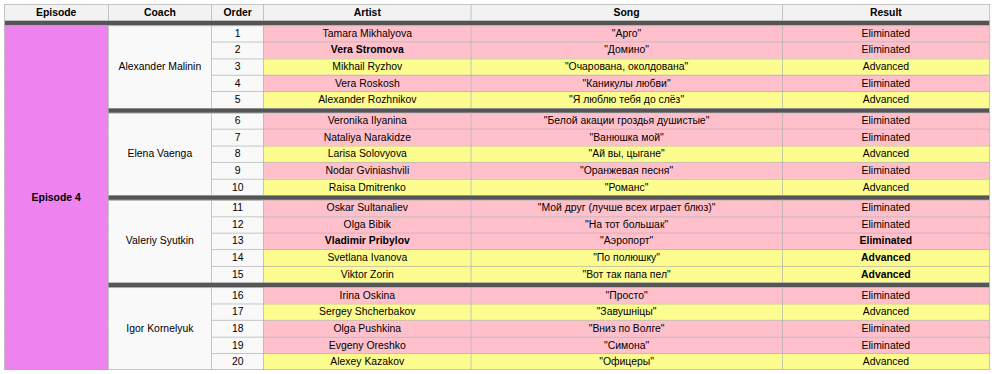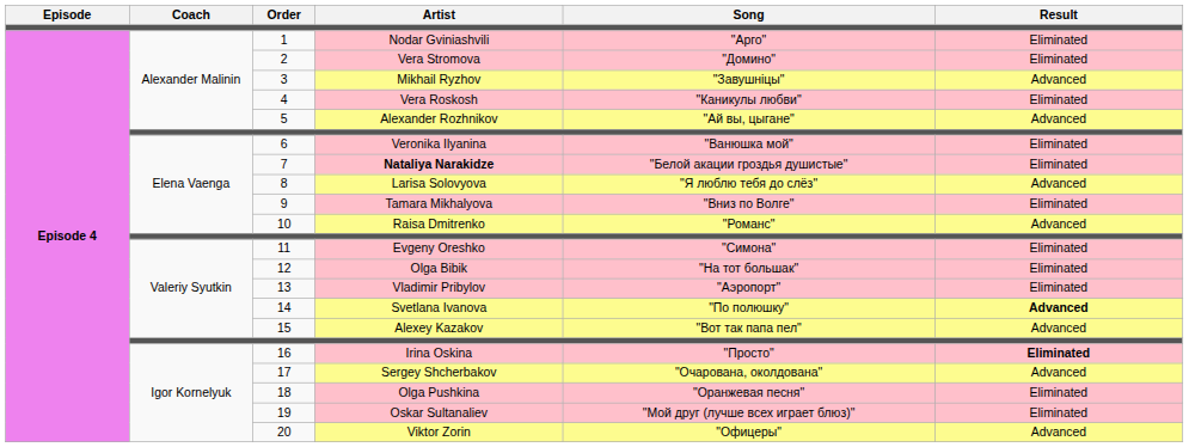 <table class="wikitable" style="text-align: center; width:120%;">
 <tr>
 <th style="width:10%;">Episode</th>
 <th style="width:10%;">Coach</th>
 <th style="width:05%;">Order</th>
 <th style="width:20%;">Artist</th>
 <th style="width:30%;">Song</th>
 <th style="width:20%;">Result</th>
 </tr>
 <tr>
 <td colspan="6" style="background:#555;"></td>
 </tr>
 <tr>
 <th rowspan=23 style="background:#EE82EE; width:06%;">Episode 4<br><small> </small></th>
 <td rowspan=5>Alexander Malinin</td>
 <td>1</td>
-<td style="background:pink;">Tamara Mikhalyova</td>
+<td style="background:pink;">Nodar Gviniashvili</td>
 <td style="background:pink;">"Арго"</td>
 <td style="background:pink;">Eliminated</td>
 </tr>
 <tr>
 <td>2</td>
-<td style="background:pink;"><strong>Vera Stromova</strong></td>
+<td style="background:pink;">Vera Stromova</td>
 <td style="background:pink;">"Домино"</td>
 <td style="background:pink;">Eliminated</td>
 </tr>
 <tr>
 <td>3</td>
 <td style="background:#fdfc8f;">Mikhail Ryzhov</td>
-<td style="background:#fdfc8f;">"Очарована, околдована"</td>
+<td style="background:#fdfc8f;">"Завушнiцы"</td>
 <td style="background:#fdfc8f;">Advanced</td>
 </tr>
 <tr>
 <td>4</td>
 <td style="background:pink;">Vera Roskosh</td>
 <td style="background:pink;">"Каникулы любви"</td>
 <td style="background:pink;">Eliminated</td>
 </tr>
 <tr>
 <td>5</td>
 <td style="background:#fdfc8f;">Alexander Rozhnikov</td>
-<td style="background:#fdfc8f;">"Я люблю тебя до слёз"</td>
+<td style="background:#fdfc8f;">"Ай вы, цыгане"</td>
 <td style="background:#fdfc8f;">Advanced</td>
 </tr>
 <tr>
 <td colspan=6 style="background:#555555;"></td>
 </tr>
 <tr>
 <td rowspan=5>Elena Vaenga</td>
 <td>6</td>
 <td style="background:pink;">Veronika Ilyanina</td>
-<td style="background:pink;">"Белой акации гроздья душистые"</td>
+<td style="background:pink;">"Ванюшка мой"</td>
 <td style="background:pink;">Eliminated</td>
 </tr>
 <tr>
 <td>7</td>
-<td style="background:pink;">Nataliya Narakidze</td>
-<td style="background:pink;">"Ванюшка мой"</td>
+<td style="background:pink;"><strong>Nataliya Narakidze</strong></td>
+<td style="background:pink;">"Белой акации гроздья душистые"</td>
 <td style="background:pink;">Eliminated</td>
 </tr>
 <tr>
 <td>8</td>
 <td style="background:#fdfc8f;">Larisa Solovyova</td>
-<td style="background:#fdfc8f;">"Ай вы, цыгане"</td>
+<td style="background:#fdfc8f;">"Я люблю тебя до слёз"</td>
 <td style="background:#fdfc8f;">Advanced</td>
 </tr>
 <tr>
 <td>9</td>
-<td style="background:pink;">Nodar Gviniashvili</td>
-<td style="background:pink;">"Оранжевая песня"</td>
+<td style="background:pink;">Tamara Mikhalyova</td>
+<td style="background:pink;">"Вниз по Волге"</td>
 <td style="background:pink;">Eliminated</td>
 </tr>
 <tr>
 <td>10</td>
 <td style="background:#fdfc8f;">Raisa Dmitrenko</td>
 <td style="background:#fdfc8f;">"Романс"</td>
 <td style="background:#fdfc8f;">Advanced</td>
 </tr>
 <tr>
 <td colspan=6 style="background:#555555;"></td>
 </tr>
 <tr>
 <td rowspan=5>Valeriy Syutkin</td>
 <td>11</td>
-<td style="background:pink;">Oskar Sultanaliev</td>
-<td style="background:pink;">"Мой друг (лучше всех играет блюз)"</td>
+<td style="background:pink;">Evgeny Oreshko</td>
+<td style="background:pink;">"Симона"</td>
 <td style="background:pink;">Eliminated</td>
 </tr>
 <tr>
 <td>12</td>
 <td style="background:pink;">Olga Bibik</td>
 <td style="background:pink;">"На тот большак"</td>
 <td style="background:pink;">Eliminated</td>
 </tr>
 <tr>
 <td>13</td>
-<td style="background:pink;"><strong>Vladimir Pribylov</strong></td>
+<td style="background:pink;">Vladimir Pribylov</td>
 <td style="background:pink;">"Аэропорт"</td>
-<td style="background:pink;"><strong>Eliminated</strong></td>
+<td style="background:pink;">Eliminated</td>
 </tr>
 <tr>
 <td>14</td>
 <td style="background:#fdfc8f;">Svetlana Ivanova</td>
 <td style="background:#fdfc8f;">"По полюшку"</td>
 <td style="background:#fdfc8f;"><strong>Advanced</strong></td>
 </tr>
 <tr>
 <td>15</td>
-<td style="background:#fdfc8f;">Viktor Zorin</td>
+<td style="background:#fdfc8f;">Alexey Kazakov</td>
 <td style="background:#fdfc8f;">"Вот так папа пел"</td>
-<td style="background:#fdfc8f;"><strong>Advanced</strong></td>
+<td style="background:#fdfc8f;">Advanced</td>
 </tr>
 <tr>
 <td colspan=6 style="background:#555555;"></td>
 </tr>
 <tr>
 <td rowspan=5>Igor Kornelyuk</td>
 <td>16</td>
 <td style="background:pink;">Irina Oskina</td>
 <td style="background:pink;">"Просто"</td>
-<td style="background:pink;">Eliminated</td>
+<td style="background:pink;"><strong>Eliminated</strong></td>
 </tr>
 <tr>
 <td>17</td>
 <td style="background:#fdfc8f;">Sergey Shcherbakov</td>
-<td style="background:#fdfc8f;">"Завушнiцы"</td>
+<td style="background:#fdfc8f;">"Очарована, околдована"</td>
 <td style="background:#fdfc8f;">Advanced</td>
 </tr>
 <tr>
 <td>18</td>
 <td style="background:pink;">Olga Pushkina</td>
-<td style="background:pink;">"Вниз по Волге"</td>
+<td style="background:pink;">"Оранжевая песня"</td>
 <td style="background:pink;">Eliminated</td>
 </tr>
 <tr>
 <td>19</td>
-<td style="background:pink;">Evgeny Oreshko</td>
-<td style="background:pink;">"Симона"</td>
+<td style="background:pink;">Oskar Sultanaliev</td>
+<td style="background:pink;">"Мой друг (лучше всех играет блюз)"</td>
 <td style="background:pink;">Eliminated</td>
 </tr>
 <tr>
 <td>20</td>
-<td style="background:#fdfc8f;">Alexey Kazakov</td>
+<td style="background:#fdfc8f;">Viktor Zorin</td>
 <td style="background:#fdfc8f;">"Офицеры"</td>
 <td style="background:#fdfc8f;">Advanced</td>
 </tr>
 </table>
